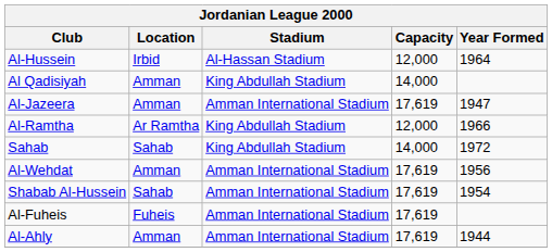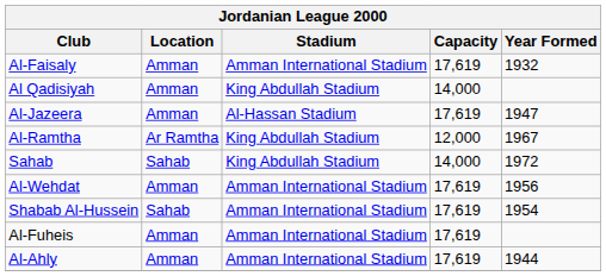 <table class="wikitable">
 <tr>
 <th colspan="5">Jordanian  League 2000</th>
 </tr>
 <tr>
 <th>Club</th>
 <th>Location</th>
 <th>Stadium</th>
 <th>Capacity</th>
 <th>Year Formed</th>
 </tr>
 <tr style="vertical-align:top;">
-<td><a href='#'>Al-Hussein</a></td>
-<td><a href='#'>Irbid</a></td>
-<td><a href='#'>Al-Hassan Stadium</a></td>
-<td>12,000</td>
-<td>1964</td>
+<td><a href='#'>Al-Faisaly</a></td>
+<td><a href='#'>Amman</a></td>
+<td><a href='#'>Amman International Stadium</a></td>
+<td>17,619</td>
+<td>1932</td>
 </tr>
 <tr style="vertical-align:top;">
 <td><a href='#'>Al Qadisiyah</a></td>
 <td><a href='#'>Amman</a></td>
 <td><a href='#'>King Abdullah Stadium</a></td>
 <td>14,000</td>
 <td></td>
 </tr>
 <tr style="vertical-align:top;">
 <td><a href='#'>Al-Jazeera</a></td>
 <td><a href='#'>Amman</a></td>
-<td><a href='#'>Amman International Stadium</a></td>
+<td><a href='#'>Al-Hassan Stadium</a></td>
 <td>17,619</td>
 <td>1947</td>
 </tr>
 <tr style="vertical-align:top;">
 <td><a href='#'>Al-Ramtha</a></td>
 <td><a href='#'>Ar Ramtha</a></td>
 <td><a href='#'>King Abdullah Stadium</a></td>
 <td>12,000</td>
-<td>1966</td>
+<td>1967</td>
 </tr>
 <tr style="vertical-align:top;">
 <td><a href='#'>Sahab</a></td>
 <td><a href='#'>Sahab</a></td>
 <td><a href='#'>King Abdullah Stadium</a></td>
 <td>14,000</td>
 <td>1972</td>
 </tr>
 <tr style="vertical-align:top;">
 <td><a href='#'>Al-Wehdat</a></td>
 <td><a href='#'>Amman</a></td>
 <td><a href='#'>Amman International Stadium</a></td>
 <td>17,619</td>
 <td>1956</td>
 </tr>
 <tr style="vertical-align:top;">
 <td><a href='#'>Shabab Al-Hussein</a></td>
 <td><a href='#'>Sahab</a></td>
 <td><a href='#'>Amman International Stadium</a></td>
 <td>17,619</td>
 <td>1954</td>
 </tr>
 <tr style="vertical-align:top;">
 <td>Al-Fuheis</td>
-<td><a href='#'>Fuheis</a></td>
+<td><a href='#'>Amman</a></td>
 <td><a href='#'>Amman International Stadium</a></td>
 <td>17,619</td>
 <td></td>
 </tr>
 <tr style="vertical-align:top;">
 <td><a href='#'>Al-Ahly</a></td>
 <td><a href='#'>Amman</a></td>
 <td><a href='#'>Amman International Stadium</a></td>
 <td>17,619</td>
 <td>1944</td>
 </tr>
 <tr>
 </tr>
 </table>
